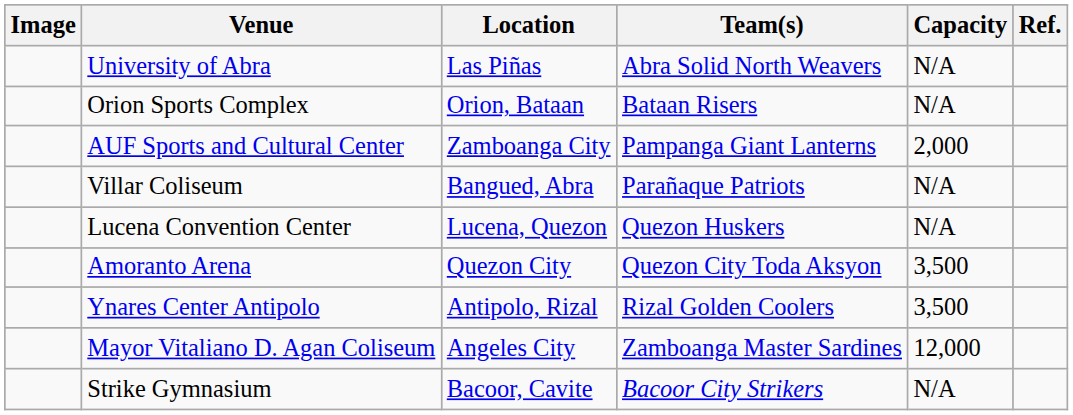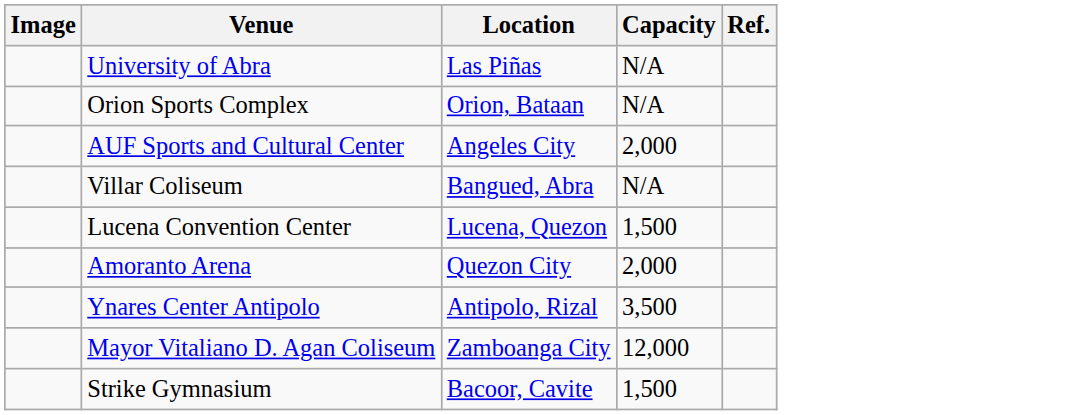 <table class="wikitable sortable" style="font-size: 90%">
 <tr>
 <th class=unsortable>Image</th>
 <th>Venue</th>
 <th>Location</th>
-<th>Team(s)</th>
 <th>Capacity</th>
 <th class=unsortable>Ref.</th>
 </tr>
 <tr>
 <td></td>
 <td><a href='#'>University of Abra</a> <br> </td>
 <td><a href='#'>Las Piñas</a></td>
-<td><a href='#'>Abra Solid North Weavers</a></td>
 <td>N/A</td>
 <td></td>
 </tr>
 <tr>
 <td></td>
 <td>Orion Sports Complex</td>
 <td><a href='#'>Orion, Bataan</a></td>
-<td><a href='#'>Bataan Risers</a></td>
 <td>N/A</td>
 <td></td>
 </tr>
 <tr>
 <td></td>
 <td><a href='#'>AUF Sports and Cultural Center</a></td>
-<td><a href='#'>Zamboanga City</a></td>
-<td><a href='#'>Pampanga Giant Lanterns</a></td>
+<td><a href='#'>Angeles City</a></td>
 <td>2,000</td>
 <td></td>
 </tr>
 <tr>
 <td></td>
 <td>Villar Coliseum</td>
 <td><a href='#'>Bangued, Abra</a></td>
-<td><a href='#'>Parañaque Patriots</a></td>
 <td>N/A</td>
 <td></td>
 </tr>
 <tr>
 <td></td>
 <td>Lucena Convention Center</td>
 <td><a href='#'>Lucena, Quezon</a></td>
-<td><a href='#'>Quezon Huskers</a></td>
-<td>N/A</td>
+<td>1,500</td>
 <td></td>
 </tr>
 <tr>
 <td></td>
 <td><a href='#'>Amoranto Arena</a></td>
 <td><a href='#'>Quezon City</a></td>
-<td><a href='#'>Quezon City Toda Aksyon</a></td>
-<td>3,500</td>
+<td>2,000</td>
 <td></td>
 </tr>
 <tr>
 <td></td>
 <td><a href='#'>Ynares Center Antipolo</a></td>
 <td><a href='#'>Antipolo, Rizal</a></td>
-<td><a href='#'>Rizal Golden Coolers</a></td>
 <td>3,500</td>
 <td></td>
 </tr>
 <tr>
 <td></td>
 <td><a href='#'>Mayor Vitaliano D. Agan Coliseum</a></td>
-<td><a href='#'>Angeles City</a></td>
-<td><a href='#'>Zamboanga Master Sardines</a></td>
+<td><a href='#'>Zamboanga City</a></td>
 <td>12,000</td>
 <td></td>
 </tr>
 <tr>
 <td></td>
 <td>Strike Gymnasium</td>
 <td><a href='#'>Bacoor, Cavite</a></td>
-<td><em><a href='#'>Bacoor City Strikers</a></em></td>
-<td>N/A</td>
+<td>1,500</td>
 <td></td>
 </tr>
 </table>
